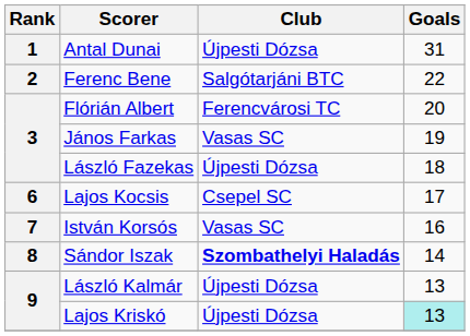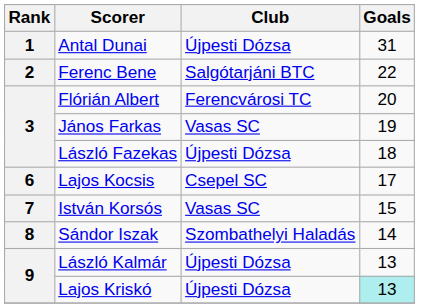 <table class="wikitable" style="text-align:center">
 <tr>
 <th>Rank</th>
 <th>Scorer</th>
 <th>Club</th>
 <th>Goals</th>
 </tr>
 <tr>
 <th rowspan="1">1</th>
 <td align=left> <a href='#'>Antal Dunai</a></td>
 <td align=left><a href='#'>Újpesti Dózsa</a></td>
 <td>31</td>
 </tr>
 <tr>
 <th rowspan="1">2</th>
 <td align=left> <a href='#'>Ferenc Bene</a></td>
 <td align=left><a href='#'>Salgótarjáni BTC</a></td>
 <td>22</td>
 </tr>
 <tr>
 <th rowspan="3">3</th>
 <td align=left> <a href='#'>Flórián Albert</a></td>
 <td align=left><a href='#'>Ferencvárosi TC</a></td>
 <td>20</td>
 </tr>
 <tr>
 <td align=left> <a href='#'>János Farkas</a></td>
 <td align=left><a href='#'>Vasas SC</a></td>
 <td>19</td>
 </tr>
 <tr>
 <td align=left> <a href='#'>László Fazekas</a></td>
 <td align=left><a href='#'>Újpesti Dózsa</a></td>
 <td>18</td>
 </tr>
 <tr>
 <th rowspan="1">6</th>
 <td align=left> <a href='#'>Lajos Kocsis</a></td>
 <td align=left><a href='#'>Csepel SC</a></td>
 <td>17</td>
 </tr>
 <tr>
 <th rowspan="1">7</th>
 <td align=left> <a href='#'>István Korsós</a></td>
 <td align=left><a href='#'>Vasas SC</a></td>
-<td>16</td>
+<td>15</td>
 </tr>
 <tr>
 <th rowspan="1">8</th>
 <td align=left> <a href='#'>Sándor Iszak</a></td>
-<td align=left><strong><a href='#'>Szombathelyi Haladás</a></strong></td>
+<td align=left><a href='#'>Szombathelyi Haladás</a></td>
 <td>14</td>
 </tr>
 <tr>
 <th rowspan="2">9</th>
 <td align=left> <a href='#'>László Kalmár</a></td>
 <td align=left><a href='#'>Újpesti Dózsa</a></td>
 <td>13</td>
 </tr>
 <tr>
 <td align=left> <a href='#'>Lajos Kriskó</a></td>
 <td align=left><a href='#'>Újpesti Dózsa</a></td>
 <td style="background: paleturquoise;">13</td>
 </tr>
 <tr>
 </tr>
 </table>
